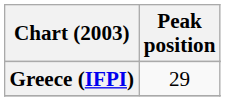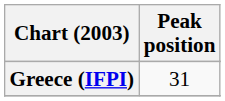 <table class="wikitable sortable plainrowheaders" style="text-align:center">
 <tr>
 <th scope="col">Chart (2003)</th>
 <th scope="col">Peak<br>position</th>
 </tr>
 <tr>
 </tr>
 <tr>
 <th scope="row">Greece (<a href='#'>IFPI</a>)</th>
-<td>29</td>
+<td>31</td>
 </tr>
 <tr>
 </tr>
 <tr>
 </tr>
 <tr>
 </tr>
 <tr>
 </tr>
 </table>
